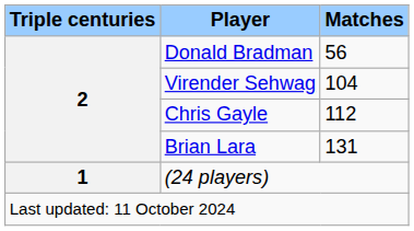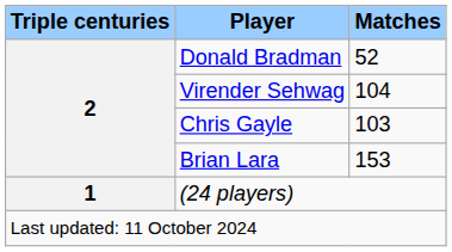 <table class="wikitable">
 <tr style="background:#9cf; text-align:center;">
 <td><strong>Triple centuries</strong></td>
 <td><strong>Player</strong></td>
 <td><strong>Matches</strong></td>
 </tr>
 <tr>
 <th rowspan="4" style="vertical-align:middle;">2</th>
 <td> <a href='#'>Donald Bradman</a></td>
-<td>56</td>
+<td>52</td>
 </tr>
 <tr>
 <td> <a href='#'>Virender Sehwag</a></td>
 <td>104</td>
 </tr>
 <tr>
 <td> <a href='#'>Chris Gayle</a></td>
-<td>112</td>
+<td>103</td>
 </tr>
 <tr>
 <td> <a href='#'>Brian Lara</a></td>
-<td>131</td>
+<td>153</td>
 </tr>
 <tr>
 <th>1</th>
 <td colspan="2"><em>(24 players)</em></td>
 </tr>
 <tr>
 <td colspan="3"><small>Last updated: 11 October 2024</small></td>
 </tr>
 </table>
